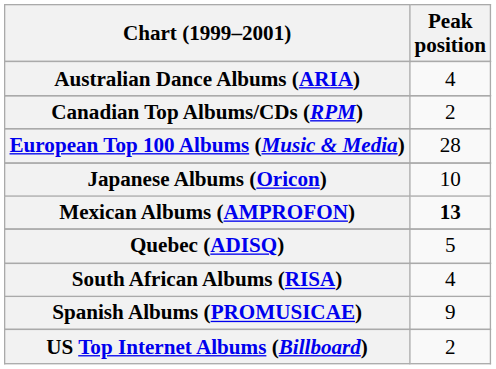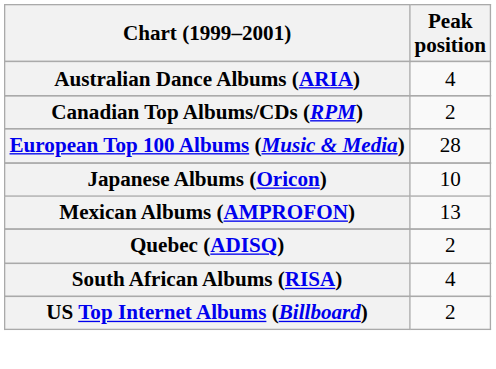 <table class="wikitable sortable plainrowheaders" style="text-align:center">
 <tr>
 <th scope="col">Chart (1999–2001)</th>
 <th scope="col">Peak<br>position</th>
 </tr>
 <tr>
 </tr>
 <tr>
 <th scope="row">Australian Dance Albums (<a href='#'>ARIA</a>)</th>
 <td>4</td>
 </tr>
 <tr>
 </tr>
 <tr>
 </tr>
 <tr>
 </tr>
 <tr>
 <th scope="row">Canadian Top Albums/CDs (<em><a href='#'>RPM</a></em>)</th>
 <td>2</td>
 </tr>
 <tr>
 </tr>
 <tr>
 <th scope="row"><a href='#'>European Top 100 Albums</a> (<em><a href='#'>Music & Media</a></em>)</th>
 <td>28</td>
 </tr>
 <tr>
 </tr>
 <tr>
 </tr>
 <tr>
 </tr>
 <tr>
 <th scope="row">Japanese Albums (<a href='#'>Oricon</a>)</th>
 <td>10</td>
 </tr>
 <tr>
 <th scope="row">Mexican Albums (<a href='#'>AMPROFON</a>)</th>
-<td><strong>13</strong></td>
+<td>13</td>
 </tr>
 <tr>
 </tr>
 <tr>
 </tr>
 <tr>
 </tr>
 <tr>
 <th scope="row">Quebec (<a href='#'>ADISQ</a>)</th>
-<td>5</td>
+<td>2</td>
 </tr>
 <tr>
 </tr>
 <tr>
 <th scope="row">South African Albums (<a href='#'>RISA</a>)</th>
 <td>4</td>
-</tr>
-<tr>
-<th scope="row">Spanish Albums (<a href='#'>PROMUSICAE</a>)</th>
-<td>9</td>
 </tr>
 <tr>
 </tr>
 <tr>
 </tr>
 <tr>
 </tr>
 <tr>
 </tr>
 <tr>
 <th scope="row">US <a href='#'>Top Internet Albums</a> (<em><a href='#'>Billboard</a></em>)</th>
 <td>2</td>
 </tr>
 </table>
